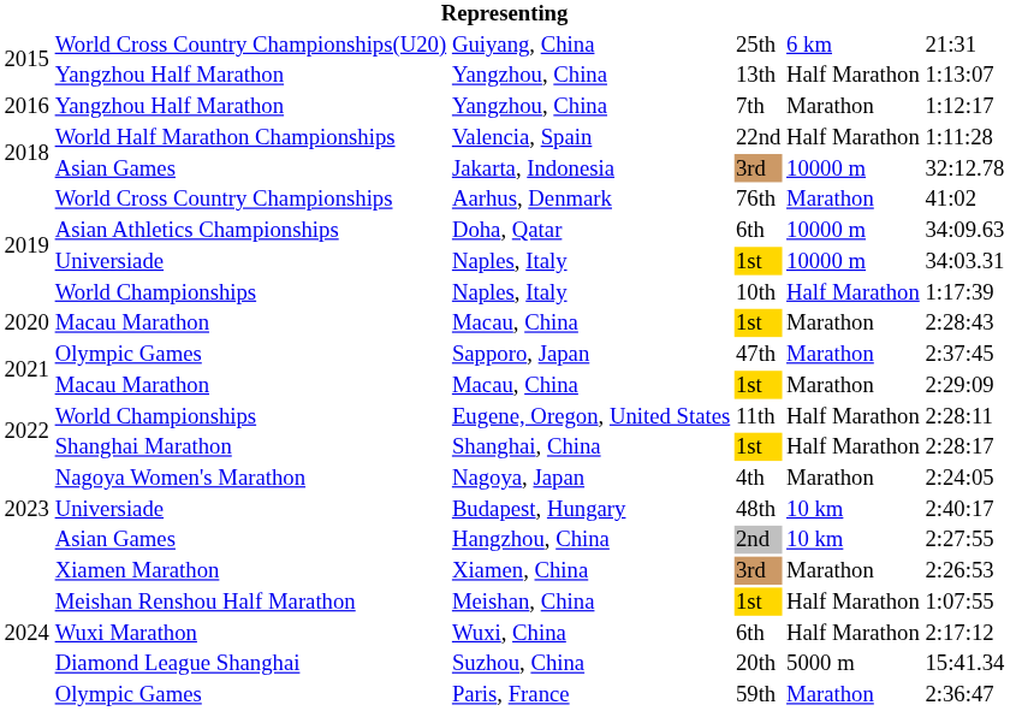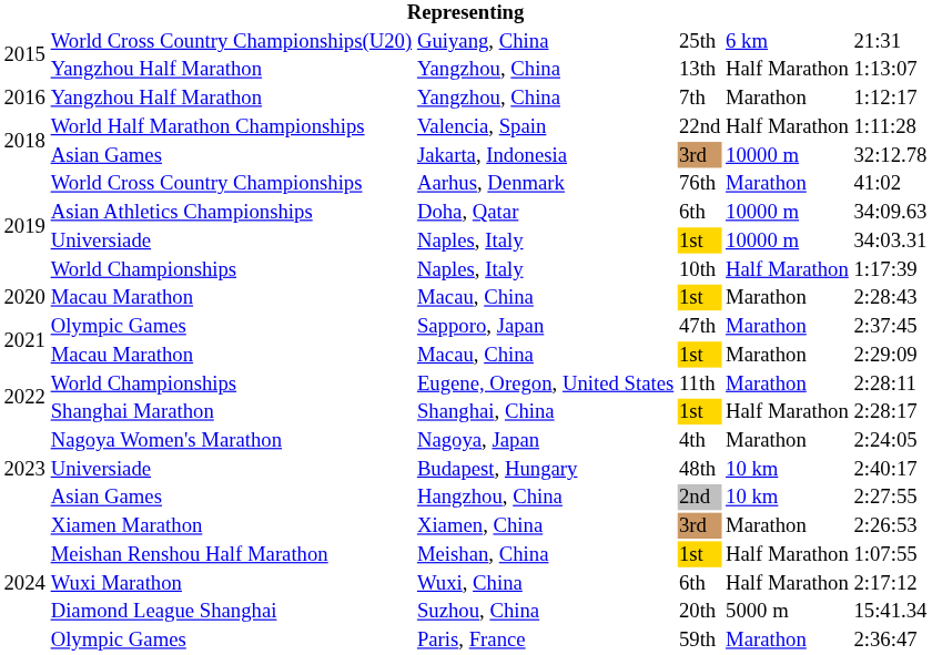 <table>
 <tr>
 <th colspan="6">Representing </th>
 </tr>
 <tr>
 <td rowspan=2>2015</td>
 <td><a href='#'>World Cross Country Championships(U20)</a></td>
 <td><a href='#'>Guiyang</a>, <a href='#'>China</a></td>
 <td>25th</td>
 <td><a href='#'>6 km</a></td>
 <td>21:31</td>
 </tr>
 <tr>
 <td><a href='#'>Yangzhou Half Marathon</a></td>
 <td><a href='#'>Yangzhou</a>, <a href='#'>China</a></td>
 <td>13th</td>
 <td>Half Marathon</td>
 <td>1:13:07</td>
 </tr>
 <tr>
 <td>2016</td>
 <td><a href='#'>Yangzhou Half Marathon</a></td>
 <td><a href='#'>Yangzhou</a>, <a href='#'>China</a></td>
 <td>7th</td>
 <td>Marathon</td>
 <td>1:12:17</td>
 </tr>
 <tr>
 <td rowspan=2>2018</td>
 <td><a href='#'>World Half Marathon Championships</a></td>
 <td><a href='#'>Valencia</a>, <a href='#'>Spain</a></td>
 <td>22nd</td>
 <td>Half Marathon</td>
 <td>1:11:28</td>
 </tr>
 <tr>
 <td><a href='#'>Asian Games</a></td>
 <td><a href='#'>Jakarta</a>, <a href='#'>Indonesia</a></td>
 <td bgcolor="cc9966">3rd</td>
 <td><a href='#'>10000 m</a></td>
 <td>32:12.78</td>
 </tr>
 <tr>
 <td rowspan=4>2019</td>
 <td><a href='#'>World Cross Country Championships</a></td>
 <td><a href='#'>Aarhus</a>, <a href='#'>Denmark</a></td>
 <td>76th</td>
 <td><a href='#'>Marathon</a></td>
 <td>41:02</td>
 </tr>
 <tr>
 <td><a href='#'>Asian Athletics Championships</a></td>
 <td><a href='#'>Doha</a>, <a href='#'>Qatar</a></td>
 <td>6th</td>
 <td><a href='#'>10000 m</a></td>
 <td>34:09.63</td>
 </tr>
 <tr>
 <td><a href='#'>Universiade</a></td>
 <td><a href='#'>Naples</a>, <a href='#'>Italy</a></td>
 <td bgcolor=gold>1st</td>
 <td><a href='#'>10000 m</a></td>
 <td>34:03.31</td>
 </tr>
 <tr>
 <td><a href='#'>World Championships</a></td>
 <td><a href='#'>Naples</a>, <a href='#'>Italy</a></td>
 <td>10th</td>
 <td><a href='#'>Half Marathon</a></td>
 <td>1:17:39</td>
 </tr>
 <tr>
 <td>2020</td>
 <td><a href='#'>Macau Marathon</a></td>
 <td><a href='#'>Macau</a>, <a href='#'>China</a></td>
 <td bgcolor=gold>1st</td>
 <td>Marathon</td>
 <td>2:28:43</td>
 </tr>
 <tr>
 <td rowspan=2>2021</td>
 <td><a href='#'>Olympic Games</a></td>
 <td><a href='#'>Sapporo</a>, <a href='#'>Japan</a></td>
 <td>47th</td>
 <td><a href='#'>Marathon</a></td>
 <td>2:37:45</td>
 </tr>
 <tr>
 <td><a href='#'>Macau Marathon</a></td>
 <td><a href='#'>Macau</a>, <a href='#'>China</a></td>
 <td bgcolor=gold>1st</td>
 <td>Marathon</td>
 <td>2:29:09</td>
 </tr>
 <tr>
 <td rowspan=2>2022</td>
 <td><a href='#'>World Championships</a></td>
 <td><a href='#'>Eugene, Oregon</a>, <a href='#'>United States</a></td>
 <td>11th</td>
-<td>Half Marathon</td>
+<td><a href='#'>Marathon</a></td>
 <td>2:28:11</td>
 </tr>
 <tr>
 <td><a href='#'>Shanghai Marathon</a></td>
 <td><a href='#'>Shanghai</a>, <a href='#'>China</a></td>
 <td bgcolor=gold>1st</td>
 <td>Half Marathon</td>
 <td>2:28:17</td>
 </tr>
 <tr>
 <td rowspan=3>2023</td>
 <td><a href='#'>Nagoya Women's Marathon</a></td>
 <td><a href='#'>Nagoya</a>, <a href='#'>Japan</a></td>
 <td>4th</td>
 <td>Marathon</td>
 <td>2:24:05</td>
 </tr>
 <tr>
 <td><a href='#'>Universiade</a></td>
 <td><a href='#'>Budapest</a>, <a href='#'>Hungary</a></td>
 <td>48th</td>
 <td><a href='#'>10 km</a></td>
 <td>2:40:17</td>
 </tr>
 <tr>
 <td><a href='#'>Asian Games</a></td>
 <td><a href='#'>Hangzhou</a>, <a href='#'>China</a></td>
 <td bgcolor=silver>2nd</td>
 <td><a href='#'>10 km</a></td>
 <td>2:27:55</td>
 </tr>
 <tr>
 <td rowspan=5>2024</td>
 <td><a href='#'>Xiamen Marathon</a></td>
 <td><a href='#'>Xiamen</a>, <a href='#'>China</a></td>
 <td bgcolor="cc9966">3rd</td>
 <td>Marathon</td>
 <td>2:26:53</td>
 </tr>
 <tr>
 <td><a href='#'>Meishan Renshou Half Marathon</a></td>
 <td><a href='#'>Meishan</a>, <a href='#'>China</a></td>
 <td bgcolor=gold>1st</td>
 <td>Half Marathon</td>
 <td>1:07:55</td>
 </tr>
 <tr>
 <td><a href='#'>Wuxi Marathon</a></td>
 <td><a href='#'>Wuxi</a>, <a href='#'>China</a></td>
 <td>6th</td>
 <td>Half Marathon</td>
 <td>2:17:12</td>
 </tr>
 <tr>
 <td><a href='#'>Diamond League Shanghai</a></td>
 <td><a href='#'>Suzhou</a>, <a href='#'>China</a></td>
 <td>20th</td>
 <td>5000 m</td>
 <td>15:41.34</td>
 </tr>
 <tr>
 <td><a href='#'>Olympic Games</a></td>
 <td><a href='#'>Paris</a>, <a href='#'>France</a></td>
 <td>59th</td>
 <td><a href='#'>Marathon</a></td>
 <td>2:36:47</td>
 </tr>
 </table>
